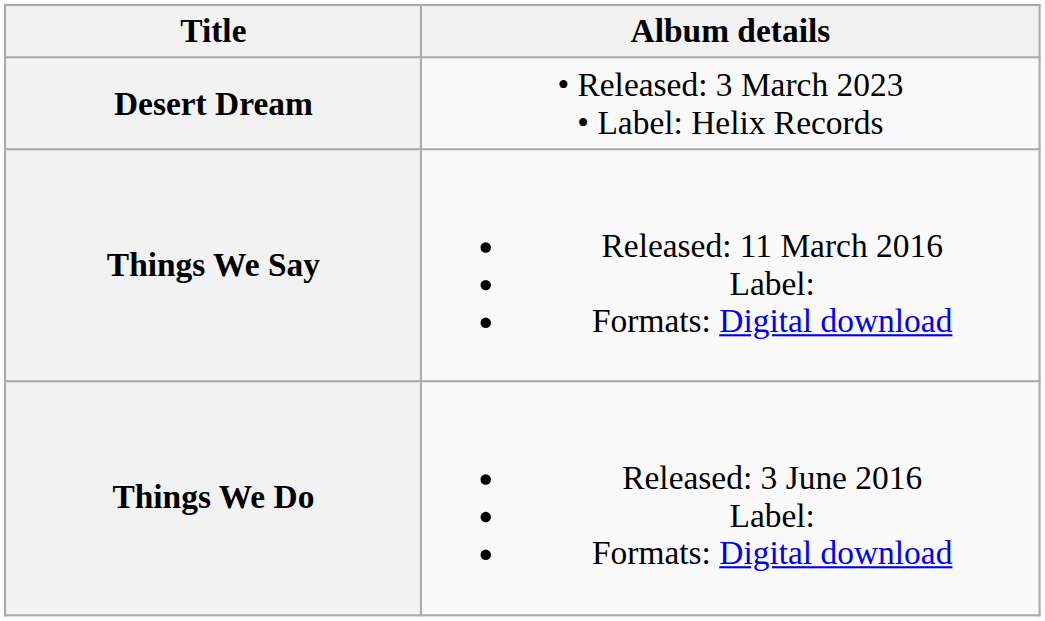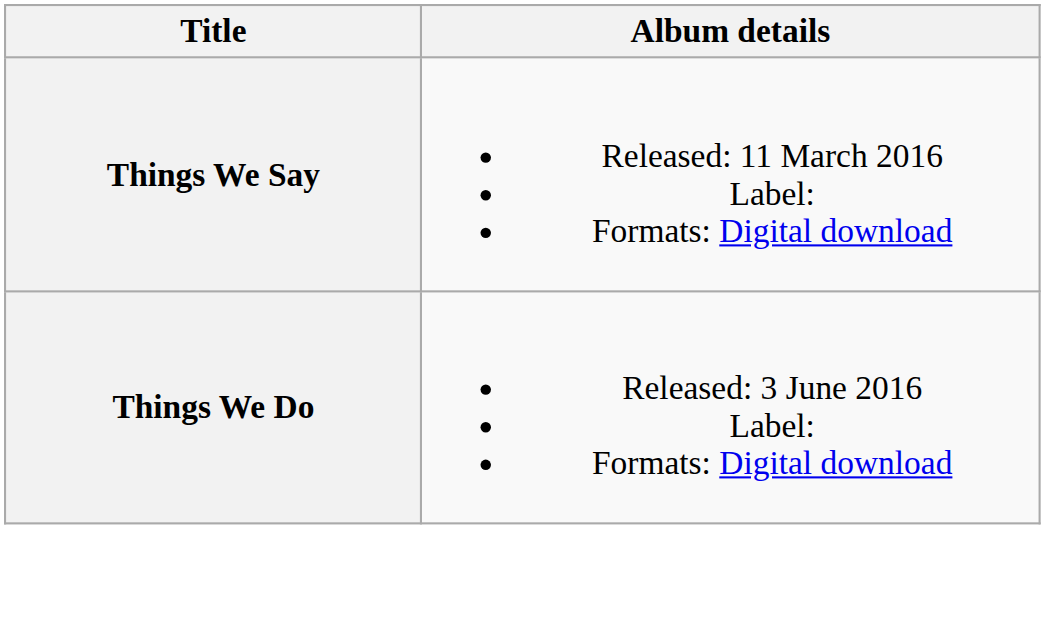 <table class="wikitable plainrowheaders" style="text-align: center;">
 <tr>
 <th scope="col" style="width: 12em;">Title</th>
 <th scope="col" style="width: 18em;">Album details</th>
-</tr>
-<tr>
-<th><strong>Desert Dream</strong></th>
-<td>• Released: 3 March 2023<br>• Label: Helix Records</td>
 </tr>
 <tr>
 <th scope="row"><strong>Things We Say</strong></th>
 <td><br><ul><li>Released: 11 March 2016</li><li>Label: </li><li>Formats: <a href='#'>Digital download</a></li></ul></td>
 </tr>
 <tr>
 <th scope="row"><strong>Things We Do</strong></th>
 <td><br><ul><li>Released: 3 June 2016</li><li>Label: </li><li>Formats: <a href='#'>Digital download</a></li></ul></td>
 </tr>
 </table>
